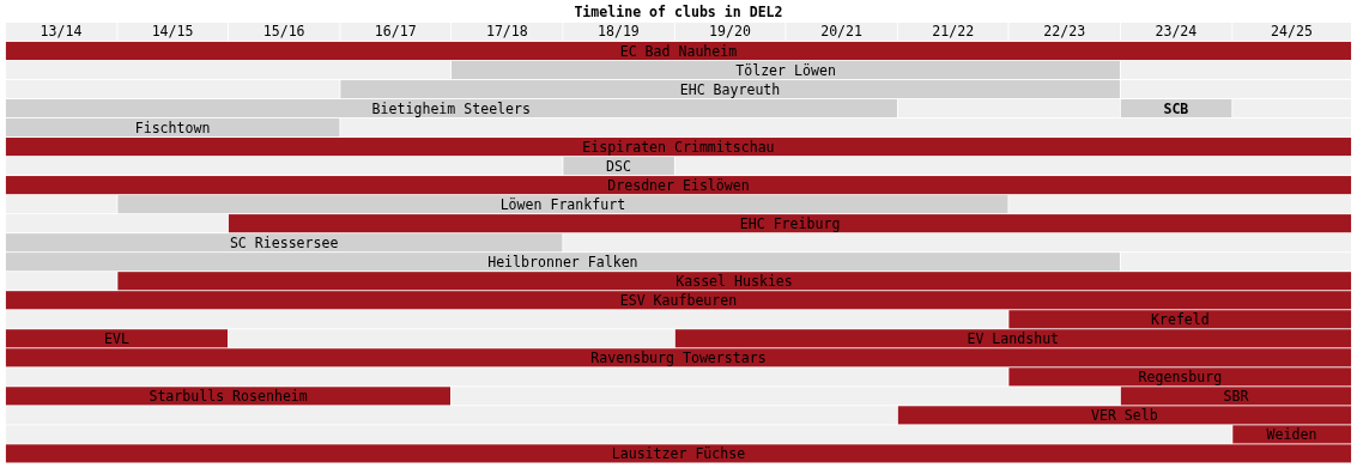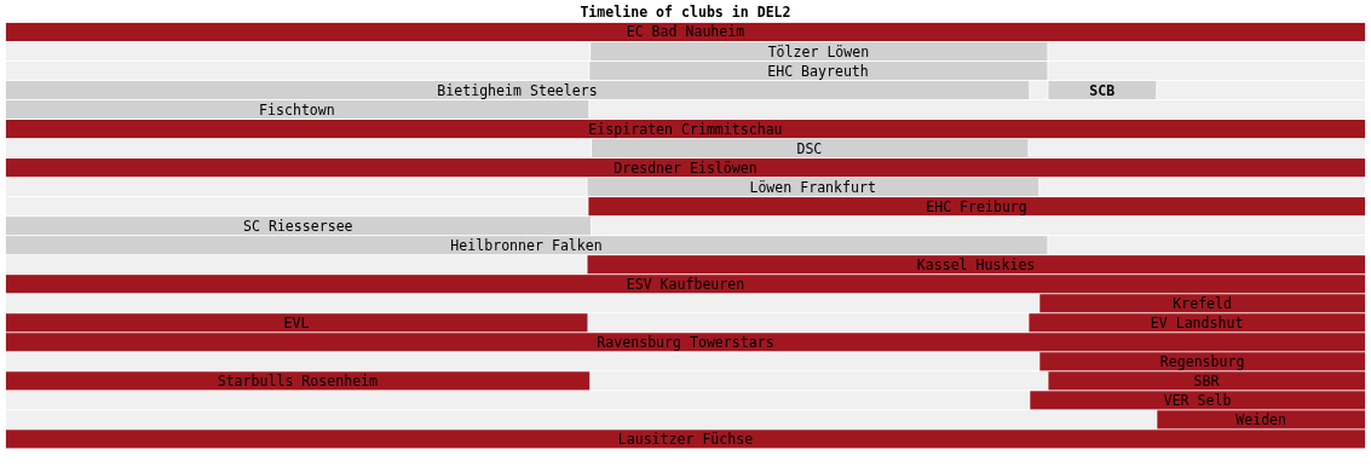 <table class="toccolours" cellspacing="1" cellpadding="1" width="100%" >
 <tr>
 <th colspan="12">Timeline of clubs in DEL2</th>
-</tr>
-<tr>
-<td width="2%" align="center" bgcolor="#f0f0f0" colspan="1">13/14</td>
-<td width="2%" align="center" bgcolor="#f0f0f0" colspan="1">14/15</td>
-<td width="2%" align="center" bgcolor="#f0f0f0" colspan="1">15/16</td>
-<td width="2%" align="center" bgcolor="#f0f0f0" colspan="1">16/17</td>
-<td width="2%" align="center" bgcolor="#f0f0f0" colspan="1">17/18</td>
-<td width="2%" align="center" bgcolor="#f0f0f0" colspan="1">18/19</td>
-<td width="2%" align="center" bgcolor="#f0f0f0" colspan="1">19/20</td>
-<td width="2%" align="center" bgcolor="#f0f0f0" colspan="1">20/21</td>
-<td width="2%" align="center" bgcolor="#f0f0f0" colspan="1">21/22</td>
-<td width="2%" align="center" bgcolor="#f0f0f0" colspan="1">22/23</td>
-<td width="2%" align="center" bgcolor="#f0f0f0" colspan="1">23/24</td>
-<td width="2%" align="center" bgcolor="#f0f0f0" colspan="1">24/25</td>
 </tr>
 <tr align=center>
 <td bgcolor="#a01720" colspan="12"><span> EC Bad Nauheim</span></td>
 </tr>
 <tr align=center>
 <td bgcolor="#f0f0f0" colspan="4"></td>
 <td bgcolor="#d0d0d0" colspan="6">Tölzer Löwen</td>
 <td bgcolor="#f0f0f0" colspan="2"></td>
 </tr>
 <tr align=center>
 <td bgcolor="#f0f0f0" colspan="3"></td>
 <td bgcolor="#d0d0d0" colspan="7">EHC Bayreuth</td>
 <td bgcolor="#f0f0f0" colspan="2"></td>
 </tr>
 <tr align=center>
 <td bgcolor="#d0d0d0" colspan="8">Bietigheim Steelers</td>
 <td bgcolor="#f0f0f0" colspan="2"></td>
 <td bgcolor="#d0d0d0" colspan="1"><strong>SCB</strong></td>
 <td bgcolor="#f0f0f0" colspan="1"></td>
 </tr>
 <tr align=center>
 <td bgcolor="#d0d0d0" colspan="3">Fischtown</td>
 <td bgcolor="#f0f0f0" colspan="9"></td>
 </tr>
 <tr align=center>
 <td bgcolor="#a01720" colspan="12"><span> Eispiraten Crimmitschau</span></td>
 </tr>
 <tr align=center>
 <td bgcolor="#f0f0f0" colspan="5"></td>
 <td bgcolor="#d0d0d0" colspan="1">DSC</td>
 <td bgcolor="#f0f0f0" colspan="6"></td>
 </tr>
 <tr align=center>
 <td bgcolor="#a01720" colspan="12"><span> Dresdner Eislöwen</span></td>
 </tr>
 <tr align=center>
 <td bgcolor="#f0f0f0" colspan="1"></td>
 <td bgcolor="#d0d0d0" colspan="8">Löwen Frankfurt</td>
 <td bgcolor="#f0f0f0" colspan="3"></td>
 </tr>
 <tr align=center>
 <td bgcolor="#f0f0f0" colspan="2"></td>
 <td bgcolor="#a01720" colspan="10"><span> EHC Freiburg</span></td>
 </tr>
 <tr align=center>
 <td bgcolor="#d0d0d0" colspan="5">SC Riessersee</td>
 <td bgcolor="#f0f0f0" colspan="7"></td>
 </tr>
 <tr align=center>
 <td bgcolor="#d0d0d0" colspan="10">Heilbronner Falken</td>
 <td bgcolor="#f0f0f0" colspan="2"></td>
 </tr>
 <tr align=center>
 <td bgcolor="#f0f0f0" colspan="1"></td>
 <td bgcolor="#a01720" colspan="11"><span> Kassel Huskies</span></td>
 </tr>
 <tr align=center>
 <td bgcolor="#a01720" colspan="12"><span> ESV Kaufbeuren</span></td>
 </tr>
 <tr align=center>
 <td bgcolor="#f0f0f0" colspan="9"></td>
 <td bgcolor="#a01720" colspan="3"><span> Krefeld</span></td>
 </tr>
 <tr align=center>
 <td bgcolor="#a01720" colspan="2"><span>EVL</span></td>
 <td bgcolor="#f0f0f0" colspan="4"></td>
 <td bgcolor="#a01720" colspan="6"><span> EV Landshut</span></td>
 </tr>
 <tr align=center>
 <td bgcolor="#a01720" colspan="12"><span> Ravensburg Towerstars</span></td>
 </tr>
 <tr align=center>
 <td bgcolor="#f0f0f0" colspan="9"></td>
 <td bgcolor="#a01720" colspan="3"><span>Regensburg</span></td>
 </tr>
 <tr align=center>
 <td bgcolor="#a01720" colspan="4"><span> Starbulls Rosenheim</span></td>
 <td bgcolor="#f0f0f0" colspan="6"></td>
 <td bgcolor="#a01720" colspan="2"><span> SBR</span></td>
 </tr>
 <tr align=center>
 <td bgcolor="#f0f0f0" colspan="8"></td>
 <td bgcolor="#a01720" colspan="4"><span> VER Selb</span></td>
 </tr>
 <tr align=center>
 <td bgcolor="#f0f0f0" colspan="11"></td>
 <td bgcolor="#a01720" colspan="1"><span> Weiden</span></td>
 </tr>
 <tr align=center>
 <td bgcolor="#a01720" colspan="12"><span> Lausitzer Füchse</span></td>
 </tr>
 </table>
